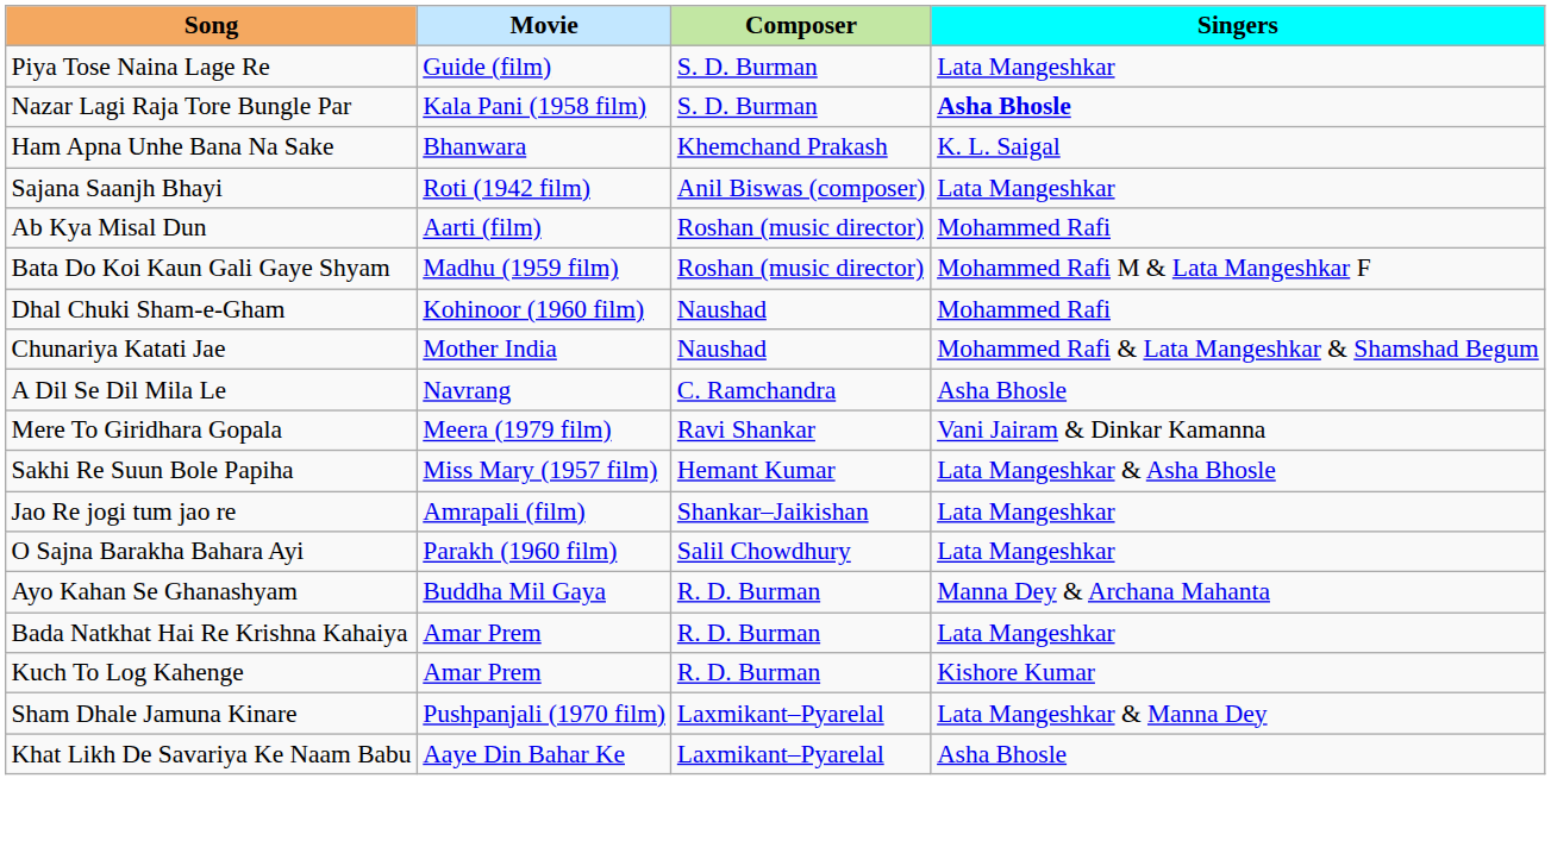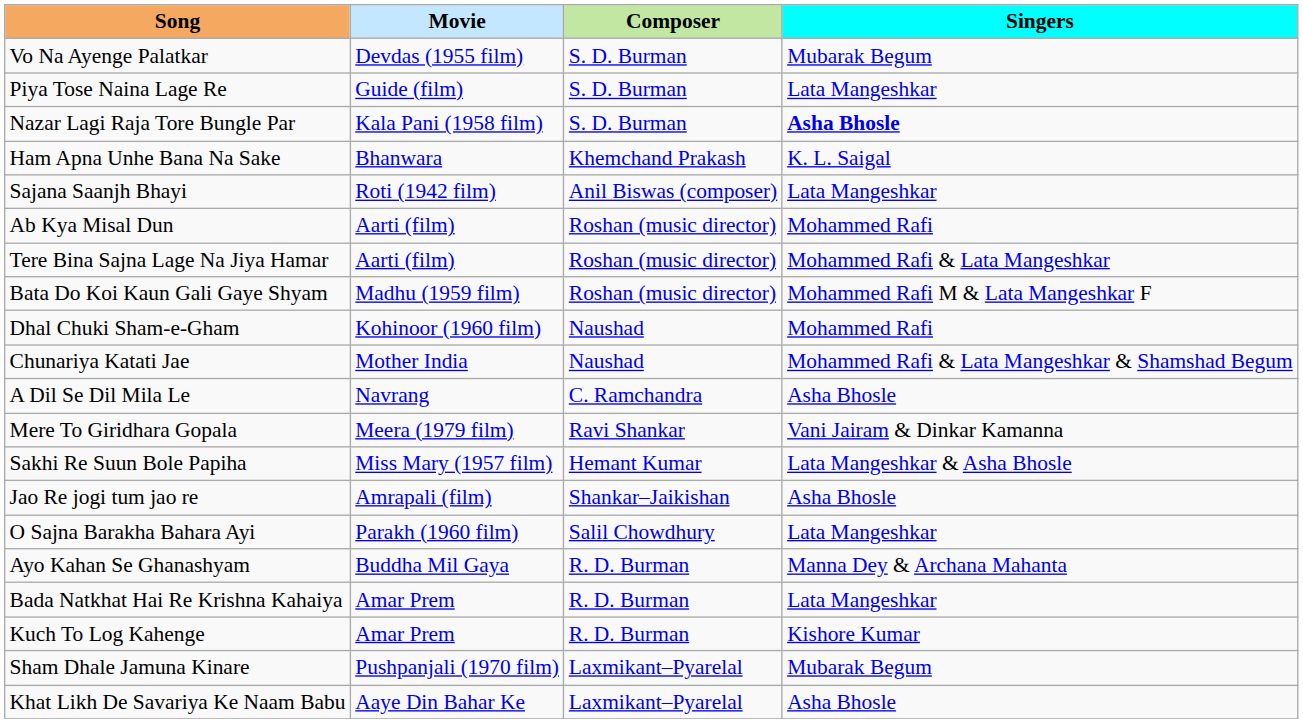 <table class="wikitable sortable">
 <tr>
 <th style="background:#f4a860">Song</th>
 <th style="background:#c2e7ff">Movie</th>
 <th style="background:#c2e7a3">Composer</th>
 <th style="background:#00ffff">Singers</th>
+</tr>
+<tr>
+<td>Vo Na Ayenge Palatkar</td>
+<td><a href='#'>Devdas (1955 film)</a></td>
+<td><a href='#'>S. D. Burman</a></td>
+<td><a href='#'>Mubarak Begum</a></td>
 </tr>
 <tr>
 <td>Piya Tose Naina Lage Re</td>
 <td><a href='#'>Guide (film)</a></td>
 <td><a href='#'>S. D. Burman</a></td>
 <td><a href='#'>Lata Mangeshkar</a></td>
 </tr>
 <tr>
 <td>Nazar Lagi Raja Tore Bungle Par</td>
 <td><a href='#'>Kala Pani (1958 film)</a></td>
 <td><a href='#'>S. D. Burman</a></td>
 <td><strong><a href='#'>Asha Bhosle</a></strong></td>
 </tr>
 <tr>
 <td>Ham Apna Unhe Bana Na Sake</td>
 <td><a href='#'>Bhanwara</a></td>
 <td><a href='#'>Khemchand Prakash</a></td>
 <td><a href='#'>K. L. Saigal</a></td>
 </tr>
 <tr>
 <td>Sajana Saanjh Bhayi</td>
 <td><a href='#'>Roti (1942 film)</a></td>
 <td><a href='#'>Anil Biswas (composer)</a></td>
 <td><a href='#'>Lata Mangeshkar</a></td>
 </tr>
 <tr>
 <td>Ab Kya Misal Dun</td>
 <td><a href='#'>Aarti (film)</a></td>
 <td><a href='#'>Roshan (music director)</a></td>
 <td><a href='#'>Mohammed Rafi</a></td>
+</tr>
+<tr>
+<td>Tere Bina Sajna Lage Na Jiya Hamar</td>
+<td><a href='#'>Aarti (film)</a></td>
+<td><a href='#'>Roshan (music director)</a></td>
+<td><a href='#'>Mohammed Rafi</a> & <a href='#'>Lata Mangeshkar</a></td>
 </tr>
 <tr>
 <td>Bata Do Koi Kaun Gali Gaye Shyam</td>
 <td><a href='#'>Madhu (1959 film)</a></td>
 <td><a href='#'>Roshan (music director)</a></td>
 <td><a href='#'>Mohammed Rafi</a>  M & <a href='#'>Lata Mangeshkar</a>  F</td>
 </tr>
 <tr>
 <td>Dhal Chuki Sham-e-Gham</td>
 <td><a href='#'>Kohinoor (1960 film)</a></td>
 <td><a href='#'>Naushad</a></td>
 <td><a href='#'>Mohammed Rafi</a></td>
 </tr>
 <tr>
 <td>Chunariya Katati Jae</td>
 <td><a href='#'>Mother India</a></td>
 <td><a href='#'>Naushad</a></td>
 <td><a href='#'>Mohammed Rafi</a> & <a href='#'>Lata Mangeshkar</a> & <a href='#'>Shamshad Begum</a></td>
 </tr>
 <tr>
 <td>A Dil Se Dil Mila Le</td>
 <td><a href='#'>Navrang</a></td>
 <td><a href='#'>C. Ramchandra</a></td>
 <td><a href='#'>Asha Bhosle</a></td>
 </tr>
 <tr>
 <td>Mere To Giridhara Gopala</td>
 <td><a href='#'>Meera (1979 film)</a></td>
 <td><a href='#'>Ravi Shankar</a></td>
 <td><a href='#'>Vani Jairam</a> & Dinkar Kamanna</td>
 </tr>
 <tr>
 <td>Sakhi Re Suun Bole Papiha</td>
 <td><a href='#'>Miss Mary (1957 film)</a></td>
 <td><a href='#'>Hemant Kumar</a></td>
 <td><a href='#'>Lata Mangeshkar</a> & <a href='#'>Asha Bhosle</a></td>
 </tr>
 <tr>
 <td>Jao Re jogi tum jao re</td>
 <td><a href='#'>Amrapali (film)</a></td>
 <td><a href='#'>Shankar–Jaikishan</a></td>
-<td><a href='#'>Lata Mangeshkar</a></td>
+<td><a href='#'>Asha Bhosle</a></td>
 </tr>
 <tr>
 <td>O Sajna Barakha Bahara Ayi</td>
 <td><a href='#'>Parakh (1960 film)</a></td>
 <td><a href='#'>Salil Chowdhury</a></td>
 <td><a href='#'>Lata Mangeshkar</a></td>
 </tr>
 <tr>
 <td>Ayo Kahan Se Ghanashyam</td>
 <td><a href='#'>Buddha Mil Gaya</a></td>
 <td><a href='#'>R. D. Burman</a></td>
 <td><a href='#'>Manna Dey</a> & <a href='#'>Archana Mahanta</a></td>
 </tr>
 <tr>
 <td>Bada Natkhat Hai Re Krishna Kahaiya</td>
 <td><a href='#'>Amar Prem</a></td>
 <td><a href='#'>R. D. Burman</a></td>
 <td><a href='#'>Lata Mangeshkar</a></td>
 </tr>
 <tr>
 <td>Kuch To Log Kahenge</td>
 <td><a href='#'>Amar Prem</a></td>
 <td><a href='#'>R. D. Burman</a></td>
 <td><a href='#'>Kishore Kumar</a></td>
 </tr>
 <tr>
 <td>Sham Dhale Jamuna Kinare</td>
 <td><a href='#'>Pushpanjali (1970 film)</a></td>
 <td><a href='#'>Laxmikant–Pyarelal</a></td>
-<td><a href='#'>Lata Mangeshkar</a> & <a href='#'>Manna Dey</a></td>
+<td><a href='#'>Mubarak Begum</a></td>
 </tr>
 <tr>
 <td>Khat Likh De Savariya Ke Naam Babu</td>
 <td><a href='#'>Aaye Din Bahar Ke</a></td>
 <td><a href='#'>Laxmikant–Pyarelal</a></td>
 <td><a href='#'>Asha Bhosle</a></td>
 </tr>
 </table>
